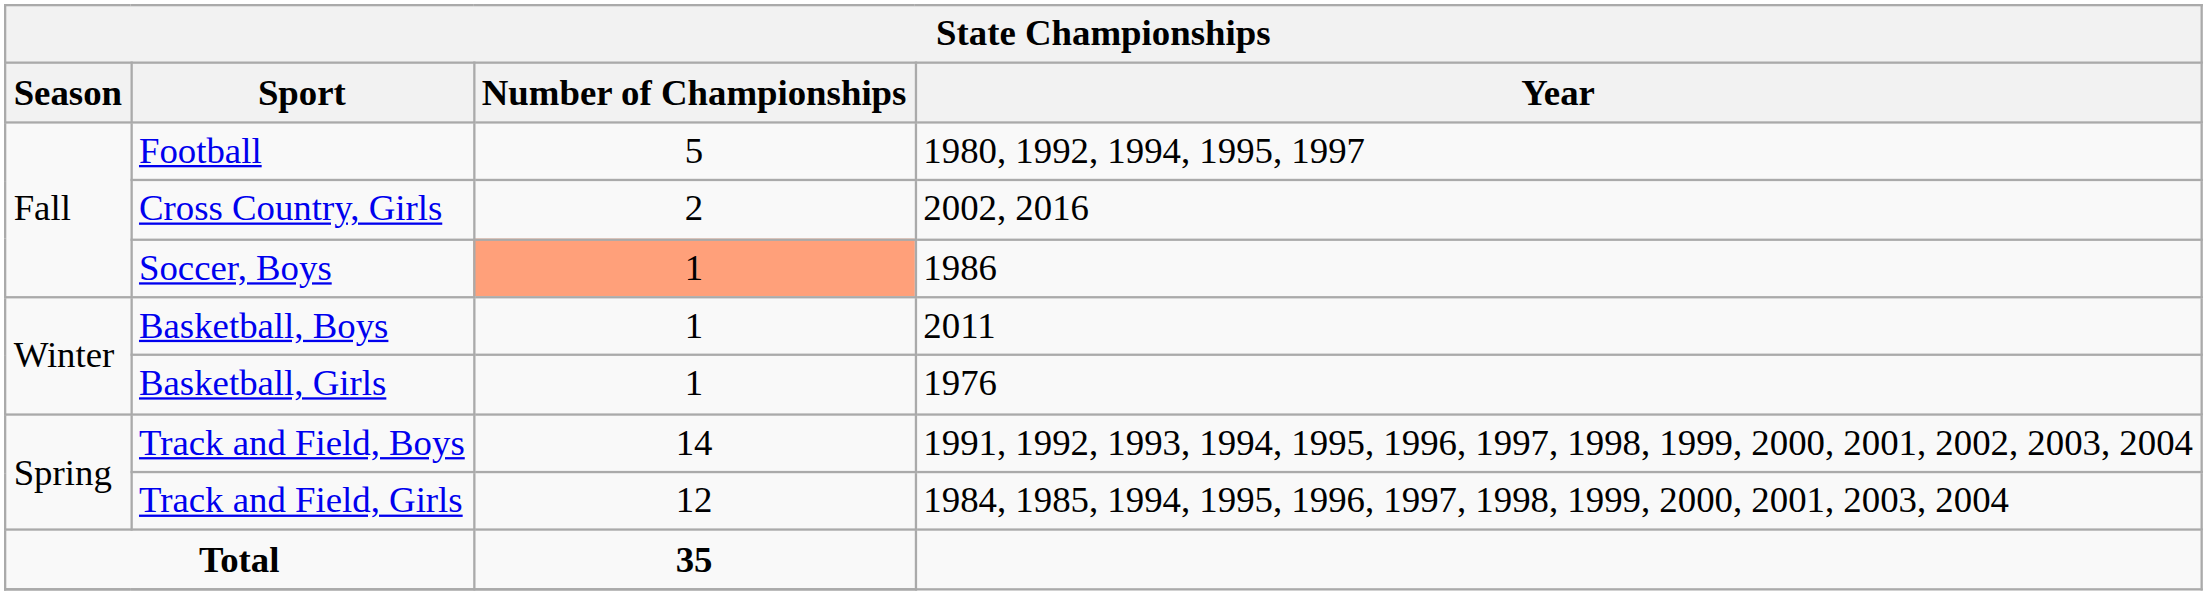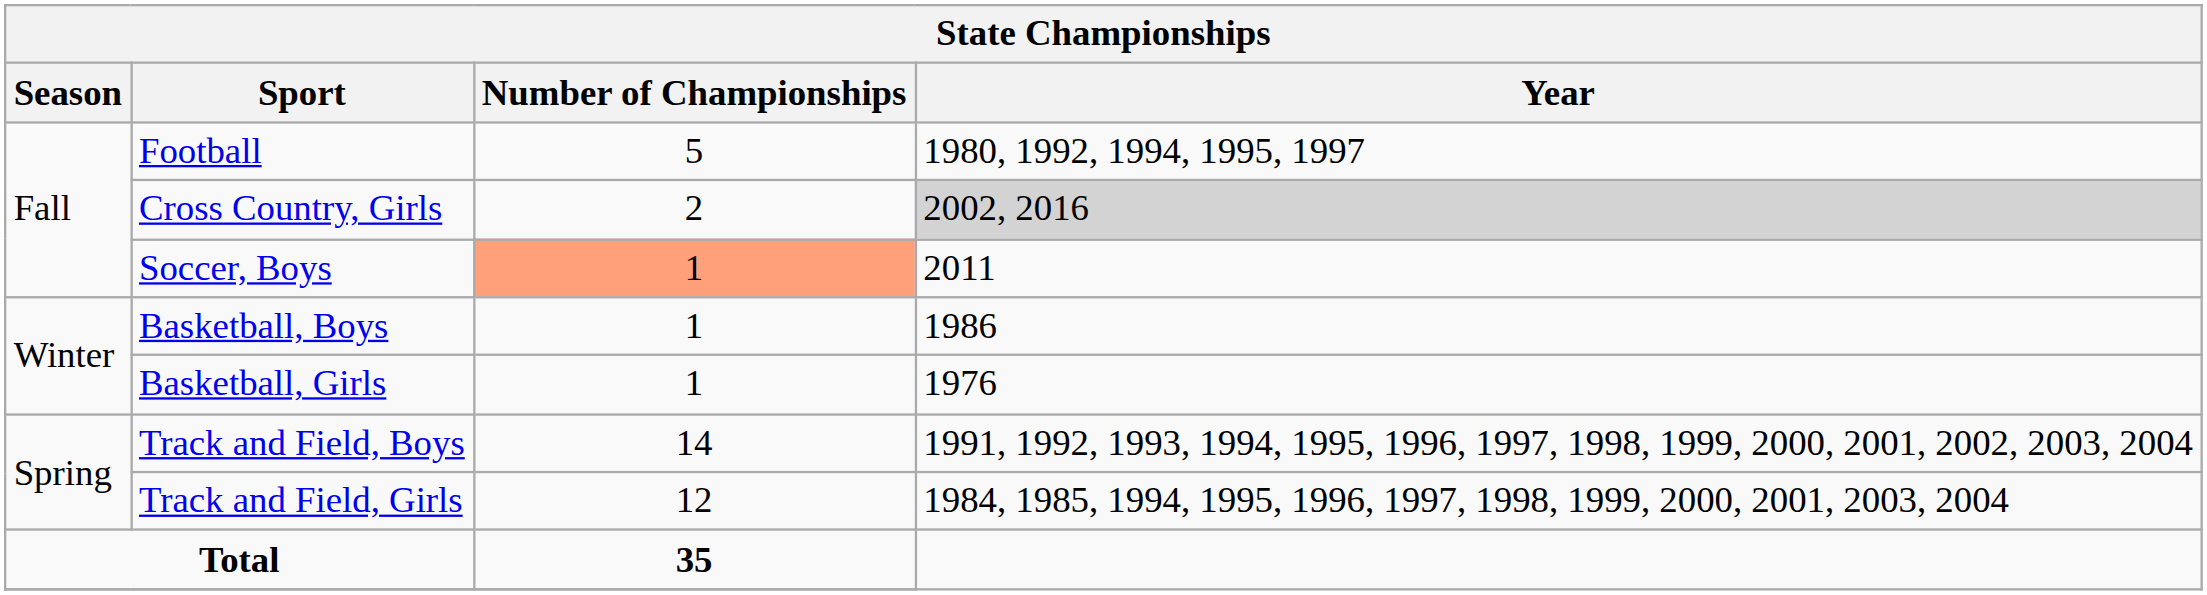 <table class="wikitable">
 <tr>
 <th colspan="4">State Championships</th>
 </tr>
 <tr>
 <th>Season</th>
 <th>Sport</th>
 <th>Number of Championships</th>
 <th>Year</th>
 </tr>
 <tr>
 <td rowspan="3">Fall</td>
 <td><a href='#'>Football</a></td>
 <td align="center">5</td>
 <td>1980, 1992, 1994, 1995, 1997</td>
 </tr>
 <tr>
 <td><a href='#'>Cross Country, Girls</a></td>
 <td align="center">2</td>
-<td>2002, 2016</td>
+<td style="background: lightgrey;">2002, 2016</td>
 </tr>
 <tr>
 <td><a href='#'>Soccer, Boys</a></td>
 <td align="center" style="background: lightsalmon;">1</td>
-<td>1986</td>
+<td>2011</td>
 </tr>
 <tr>
 <td rowspan="2">Winter</td>
 <td><a href='#'>Basketball, Boys</a></td>
 <td align="center">1</td>
-<td>2011</td>
+<td>1986</td>
 </tr>
 <tr>
 <td><a href='#'>Basketball, Girls</a></td>
 <td align="center">1</td>
 <td>1976</td>
 </tr>
 <tr>
 <td rowspan="2">Spring</td>
 <td><a href='#'>Track and Field, Boys</a></td>
 <td align="center">14</td>
 <td>1991, 1992, 1993, 1994, 1995, 1996, 1997, 1998, 1999, 2000, 2001, 2002, 2003, 2004</td>
 </tr>
 <tr>
 <td><a href='#'>Track and Field, Girls</a></td>
 <td align="center">12</td>
 <td>1984, 1985, 1994, 1995, 1996, 1997, 1998, 1999, 2000, 2001, 2003, 2004</td>
 </tr>
 <tr>
 <td align="center" colspan="2"><strong>Total</strong></td>
 <td align="center"><strong>35</strong></td>
 </tr>
 <tr>
 </tr>
 </table>
